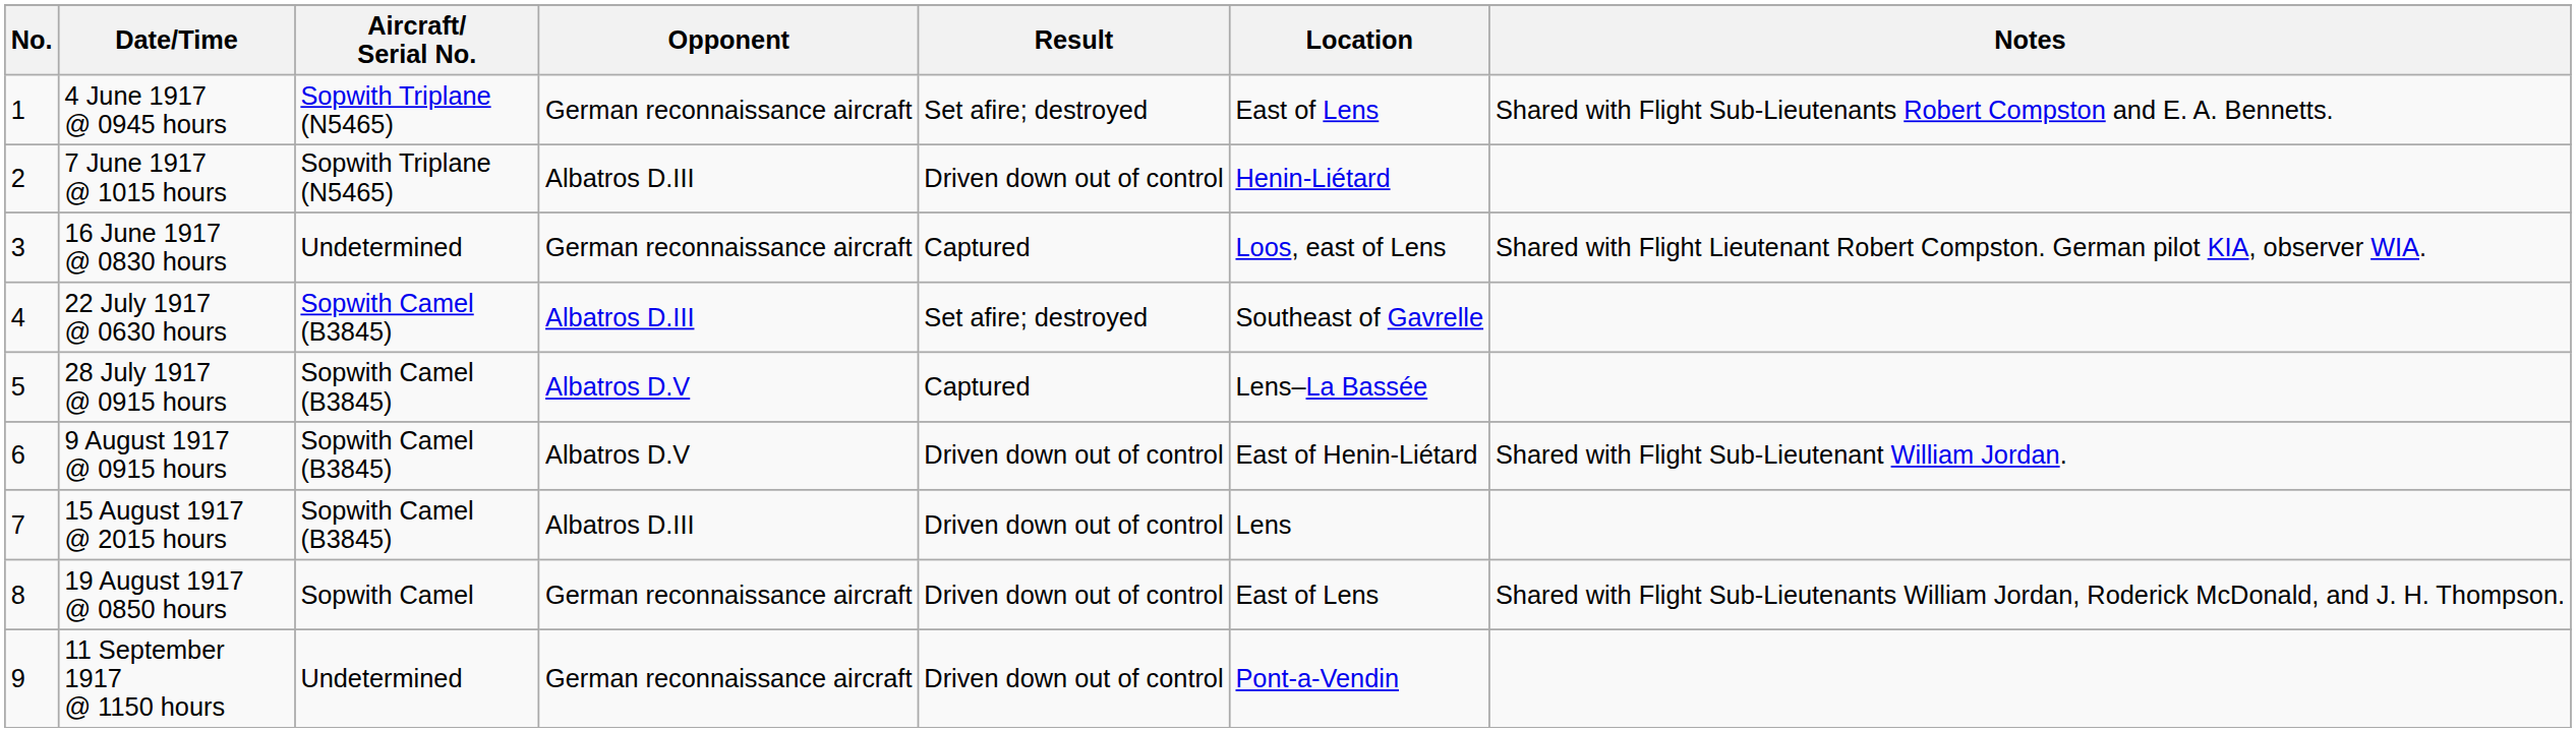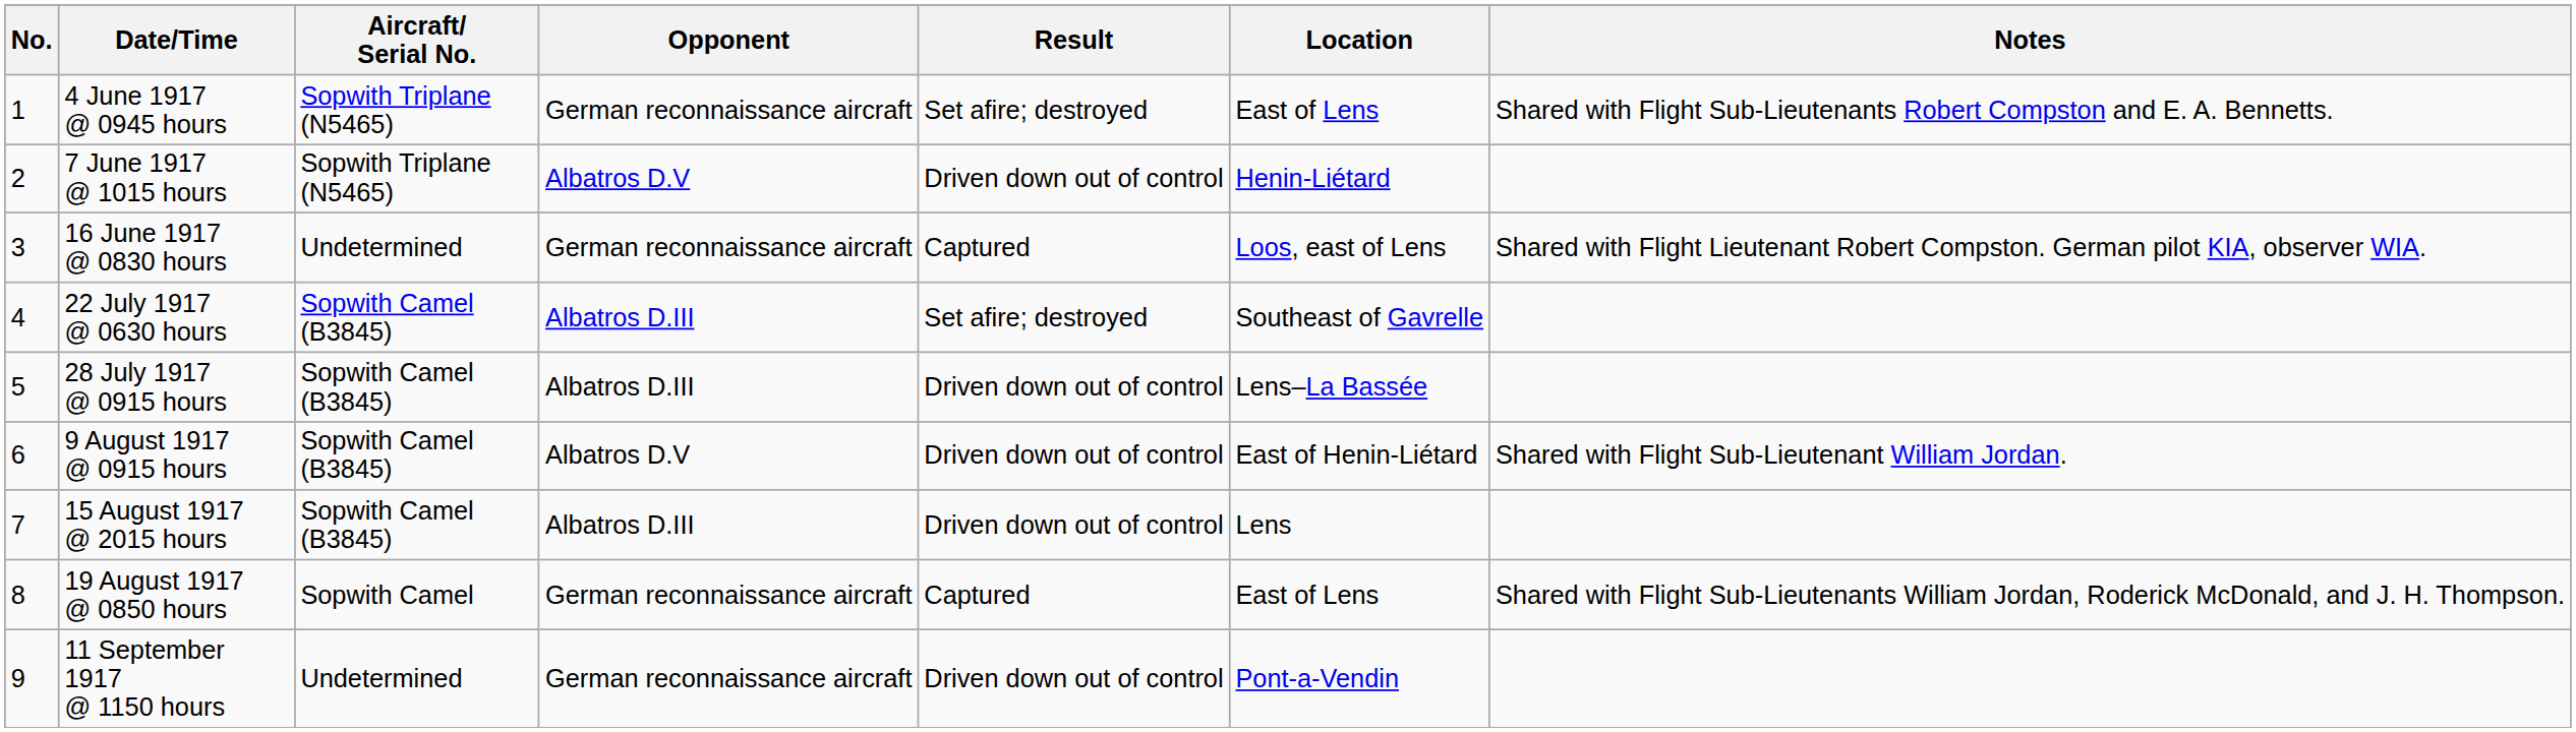 <table class="wikitable" style="font-size:90%;">
 <tr>
 </tr>
 <tr>
 <th>No.</th>
 <th width="125">Date/Time</th>
 <th width="130">Aircraft/<br>Serial No.</th>
 <th>Opponent</th>
 <th>Result</th>
 <th>Location</th>
 <th>Notes</th>
 </tr>
 <tr>
 <td>1</td>
 <td>4 June 1917<br>@ 0945 hours</td>
 <td><a href='#'>Sopwith Triplane</a><br>(N5465)</td>
 <td>German reconnaissance aircraft</td>
 <td>Set afire; destroyed</td>
 <td>East of <a href='#'>Lens</a></td>
 <td>Shared with Flight Sub-Lieutenants <a href='#'>Robert Compston</a> and E. A. Bennetts.</td>
 </tr>
 <tr>
 <td>2</td>
 <td>7 June 1917<br>@ 1015 hours</td>
 <td>Sopwith Triplane<br>(N5465)</td>
-<td>Albatros D.III</td>
+<td><a href='#'>Albatros D.V</a></td>
 <td>Driven down out of control</td>
 <td><a href='#'>Henin-Liétard</a></td>
 <td></td>
 </tr>
 <tr>
 <td>3</td>
 <td>16 June 1917<br>@ 0830 hours</td>
 <td>Undetermined</td>
 <td>German reconnaissance aircraft</td>
 <td>Captured</td>
 <td><a href='#'>Loos</a>, east of Lens</td>
 <td>Shared with Flight Lieutenant Robert Compston. German pilot <a href='#'>KIA</a>, observer <a href='#'>WIA</a>.</td>
 </tr>
 <tr>
 <td>4</td>
 <td>22 July 1917<br>@ 0630 hours</td>
 <td><a href='#'>Sopwith Camel</a><br>(B3845)</td>
 <td><a href='#'>Albatros D.III</a></td>
 <td>Set afire; destroyed</td>
 <td>Southeast of <a href='#'>Gavrelle</a></td>
 <td></td>
 </tr>
 <tr>
 <td>5</td>
 <td>28 July 1917<br>@ 0915 hours</td>
 <td>Sopwith Camel<br>(B3845)</td>
-<td><a href='#'>Albatros D.V</a></td>
-<td>Captured</td>
+<td>Albatros D.III</td>
+<td>Driven down out of control</td>
 <td>Lens–<a href='#'>La Bassée</a></td>
 <td></td>
 </tr>
 <tr>
 <td>6</td>
 <td>9 August 1917<br>@ 0915 hours</td>
 <td>Sopwith Camel<br>(B3845)</td>
 <td>Albatros D.V</td>
 <td>Driven down out of control</td>
 <td>East of Henin-Liétard</td>
 <td>Shared with Flight Sub-Lieutenant <a href='#'>William Jordan</a>.</td>
 </tr>
 <tr>
 <td>7</td>
 <td>15 August 1917<br>@ 2015 hours</td>
 <td>Sopwith Camel<br>(B3845)</td>
 <td>Albatros D.III</td>
 <td>Driven down out of control</td>
 <td>Lens</td>
 <td></td>
 </tr>
 <tr>
 <td>8</td>
 <td>19 August 1917<br>@ 0850 hours</td>
 <td>Sopwith Camel</td>
 <td>German reconnaissance aircraft</td>
-<td>Driven down out of control</td>
+<td>Captured</td>
 <td>East of Lens</td>
 <td>Shared with Flight Sub-Lieutenants William Jordan, Roderick McDonald, and J. H. Thompson.</td>
 </tr>
 <tr>
 <td>9</td>
 <td>11 September 1917<br>@ 1150 hours</td>
 <td>Undetermined</td>
 <td>German reconnaissance aircraft</td>
 <td>Driven down out of control</td>
 <td><a href='#'>Pont-a-Vendin</a></td>
 <td></td>
 </tr>
 <tr>
 </tr>
 </table>
